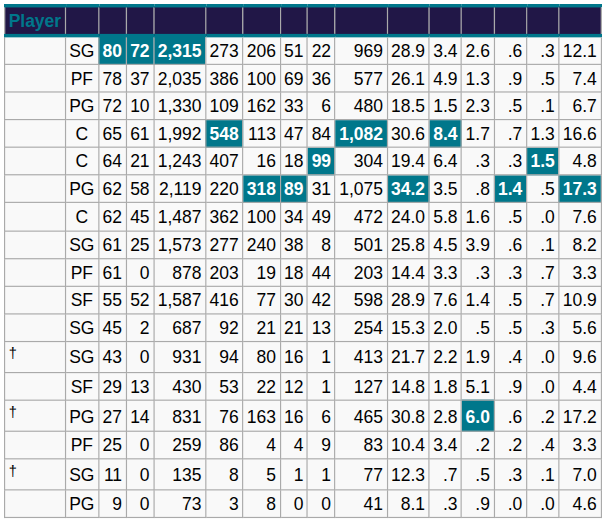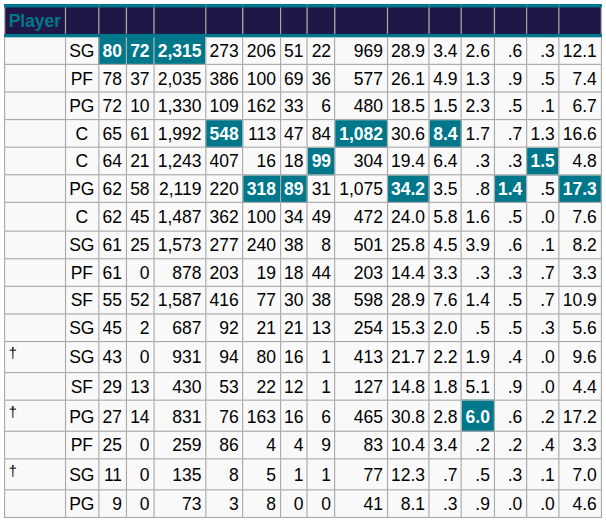 <table class="wikitable sortable" style="font-size: 95%; text-align:right;">
 <tr>
 <th style="background:#211747; color:#00778B; border-top:#00778B 3px solid; border-bottom:#00778B 3px solid;">Player</th>
 <th style="background:#211747; color:#00778B; border-top:#00778B 3px solid; border-bottom:#00778B 3px solid;"></th>
 <th style="background:#211747; color:#00778B; border-top:#00778B 3px solid; border-bottom:#00778B 3px solid;"></th>
 <th style="background:#211747; color:#00778B; border-top:#00778B 3px solid; border-bottom:#00778B 3px solid;"></th>
 <th style="background:#211747; color:#00778B; border-top:#00778B 3px solid; border-bottom:#00778B 3px solid;"></th>
 <th style="background:#211747; color:#00778B; border-top:#00778B 3px solid; border-bottom:#00778B 3px solid;"></th>
 <th style="background:#211747; color:#00778B; border-top:#00778B 3px solid; border-bottom:#00778B 3px solid;"></th>
 <th style="background:#211747; color:#00778B; border-top:#00778B 3px solid; border-bottom:#00778B 3px solid;"></th>
 <th style="background:#211747; color:#00778B; border-top:#00778B 3px solid; border-bottom:#00778B 3px solid;"></th>
 <th style="background:#211747; color:#00778B; border-top:#00778B 3px solid; border-bottom:#00778B 3px solid;"></th>
 <th style="background:#211747; color:#00778B; border-top:#00778B 3px solid; border-bottom:#00778B 3px solid;"></th>
 <th style="background:#211747; color:#00778B; border-top:#00778B 3px solid; border-bottom:#00778B 3px solid;"></th>
 <th style="background:#211747; color:#00778B; border-top:#00778B 3px solid; border-bottom:#00778B 3px solid;"></th>
 <th style="background:#211747; color:#00778B; border-top:#00778B 3px solid; border-bottom:#00778B 3px solid;"></th>
 <th style="background:#211747; color:#00778B; border-top:#00778B 3px solid; border-bottom:#00778B 3px solid;"></th>
 <th style="background:#211747; color:#00778B; border-top:#00778B 3px solid; border-bottom:#00778B 3px solid;"></th>
 </tr>
 <tr>
 <td style="text-align:left;"></td>
 <td style="text-align:center;">SG</td>
 <td style="background:#00778B; color:#FFFFFF;"><strong>80</strong></td>
 <td style="background:#00778B; color:#FFFFFF;"><strong>72</strong></td>
 <td style="background:#00778B; color:#FFFFFF;"><strong>2,315</strong></td>
 <td>273</td>
 <td>206</td>
 <td>51</td>
 <td>22</td>
 <td>969</td>
 <td>28.9</td>
 <td>3.4</td>
 <td>2.6</td>
 <td>.6</td>
 <td>.3</td>
 <td>12.1</td>
 </tr>
 <tr>
 <td style="text-align:left;"></td>
 <td style="text-align:center;">PF</td>
 <td>78</td>
 <td>37</td>
 <td>2,035</td>
 <td>386</td>
 <td>100</td>
 <td>69</td>
 <td>36</td>
 <td>577</td>
 <td>26.1</td>
 <td>4.9</td>
 <td>1.3</td>
 <td>.9</td>
 <td>.5</td>
 <td>7.4</td>
 </tr>
 <tr>
 <td style="text-align:left;"></td>
 <td style="text-align:center;">PG</td>
 <td>72</td>
 <td>10</td>
 <td>1,330</td>
 <td>109</td>
 <td>162</td>
 <td>33</td>
 <td>6</td>
 <td>480</td>
 <td>18.5</td>
 <td>1.5</td>
 <td>2.3</td>
 <td>.5</td>
 <td>.1</td>
 <td>6.7</td>
 </tr>
 <tr>
 <td style="text-align:left;"></td>
 <td style="text-align:center;">C</td>
 <td>65</td>
 <td>61</td>
 <td>1,992</td>
 <td style="background:#00778B; color:#FFFFFF;"><strong>548</strong></td>
 <td>113</td>
 <td>47</td>
 <td>84</td>
 <td style="background:#00778B; color:#FFFFFF;"><strong>1,082</strong></td>
 <td>30.6</td>
 <td style="background:#00778B; color:#FFFFFF;"><strong>8.4</strong></td>
 <td>1.7</td>
 <td>.7</td>
 <td>1.3</td>
 <td>16.6</td>
 </tr>
 <tr>
 <td style="text-align:left;"></td>
 <td style="text-align:center;">C</td>
 <td>64</td>
 <td>21</td>
 <td>1,243</td>
 <td>407</td>
 <td>16</td>
 <td>18</td>
 <td style="background:#00778B; color:#FFFFFF;"><strong>99</strong></td>
 <td>304</td>
 <td>19.4</td>
 <td>6.4</td>
 <td>.3</td>
 <td>.3</td>
 <td style="background:#00778B; color:#FFFFFF;"><strong>1.5</strong></td>
 <td>4.8</td>
 </tr>
 <tr>
 <td style="text-align:left;"></td>
 <td style="text-align:center;">PG</td>
 <td>62</td>
 <td>58</td>
 <td>2,119</td>
 <td>220</td>
 <td style="background:#00778B; color:#FFFFFF;"><strong>318</strong></td>
 <td style="background:#00778B; color:#FFFFFF;"><strong>89</strong></td>
 <td>31</td>
 <td>1,075</td>
 <td style="background:#00778B; color:#FFFFFF;"><strong>34.2</strong></td>
 <td>3.5</td>
 <td>.8</td>
 <td style="background:#00778B; color:#FFFFFF;"><strong>1.4</strong></td>
 <td>.5</td>
 <td style="background:#00778B; color:#FFFFFF;"><strong>17.3</strong></td>
 </tr>
 <tr>
 <td style="text-align:left;"></td>
 <td style="text-align:center;">C</td>
 <td>62</td>
 <td>45</td>
 <td>1,487</td>
 <td>362</td>
 <td>100</td>
 <td>34</td>
 <td>49</td>
 <td>472</td>
 <td>24.0</td>
 <td>5.8</td>
 <td>1.6</td>
 <td>.5</td>
 <td>.0</td>
 <td>7.6</td>
 </tr>
 <tr>
 <td style="text-align:left;"></td>
 <td style="text-align:center;">SG</td>
 <td>61</td>
 <td>25</td>
 <td>1,573</td>
 <td>277</td>
 <td>240</td>
 <td>38</td>
 <td>8</td>
 <td>501</td>
 <td>25.8</td>
 <td>4.5</td>
 <td>3.9</td>
 <td>.6</td>
 <td>.1</td>
 <td>8.2</td>
 </tr>
 <tr>
 <td style="text-align:left;"></td>
 <td style="text-align:center;">PF</td>
 <td>61</td>
 <td>0</td>
 <td>878</td>
 <td>203</td>
 <td>19</td>
 <td>18</td>
 <td>44</td>
 <td>203</td>
 <td>14.4</td>
 <td>3.3</td>
 <td>.3</td>
 <td>.3</td>
 <td>.7</td>
 <td>3.3</td>
 </tr>
 <tr>
 <td style="text-align:left;"></td>
 <td style="text-align:center;">SF</td>
 <td>55</td>
 <td>52</td>
 <td>1,587</td>
 <td>416</td>
 <td>77</td>
 <td>30</td>
-<td>42</td>
+<td>38</td>
 <td>598</td>
 <td>28.9</td>
 <td>7.6</td>
 <td>1.4</td>
 <td>.5</td>
 <td>.7</td>
 <td>10.9</td>
 </tr>
 <tr>
 <td style="text-align:left;"></td>
 <td style="text-align:center;">SG</td>
 <td>45</td>
 <td>2</td>
 <td>687</td>
 <td>92</td>
 <td>21</td>
 <td>21</td>
 <td>13</td>
 <td>254</td>
 <td>15.3</td>
 <td>2.0</td>
 <td>.5</td>
 <td>.5</td>
 <td>.3</td>
 <td>5.6</td>
 </tr>
 <tr>
 <td style="text-align:left;"><sup>†</sup></td>
 <td style="text-align:center;">SG</td>
 <td>43</td>
 <td>0</td>
 <td>931</td>
 <td>94</td>
 <td>80</td>
 <td>16</td>
 <td>1</td>
 <td>413</td>
 <td>21.7</td>
 <td>2.2</td>
 <td>1.9</td>
 <td>.4</td>
 <td>.0</td>
 <td>9.6</td>
 </tr>
 <tr>
 <td style="text-align:left;"></td>
 <td style="text-align:center;">SF</td>
 <td>29</td>
 <td>13</td>
 <td>430</td>
 <td>53</td>
 <td>22</td>
 <td>12</td>
 <td>1</td>
 <td>127</td>
 <td>14.8</td>
 <td>1.8</td>
 <td>5.1</td>
 <td>.9</td>
 <td>.0</td>
 <td>4.4</td>
 </tr>
 <tr>
 <td style="text-align:left;"><sup>†</sup></td>
 <td style="text-align:center;">PG</td>
 <td>27</td>
 <td>14</td>
 <td>831</td>
 <td>76</td>
 <td>163</td>
 <td>16</td>
 <td>6</td>
 <td>465</td>
 <td>30.8</td>
 <td>2.8</td>
 <td style="background:#00778B; color:#FFFFFF;"><strong>6.0</strong></td>
 <td>.6</td>
 <td>.2</td>
 <td>17.2</td>
 </tr>
 <tr>
 <td style="text-align:left;"></td>
 <td style="text-align:center;">PF</td>
 <td>25</td>
 <td>0</td>
 <td>259</td>
 <td>86</td>
 <td>4</td>
 <td>4</td>
 <td>9</td>
 <td>83</td>
 <td>10.4</td>
 <td>3.4</td>
 <td>.2</td>
 <td>.2</td>
 <td>.4</td>
 <td>3.3</td>
 </tr>
 <tr>
 <td style="text-align:left;"><sup>†</sup></td>
 <td style="text-align:center;">SG</td>
 <td>11</td>
 <td>0</td>
 <td>135</td>
 <td>8</td>
 <td>5</td>
 <td>1</td>
 <td>1</td>
 <td>77</td>
 <td>12.3</td>
 <td>.7</td>
 <td>.5</td>
 <td>.3</td>
 <td>.1</td>
 <td>7.0</td>
 </tr>
 <tr>
 <td style="text-align:left;"></td>
 <td style="text-align:center;">PG</td>
 <td>9</td>
 <td>0</td>
 <td>73</td>
 <td>3</td>
 <td>8</td>
 <td>0</td>
 <td>0</td>
 <td>41</td>
 <td>8.1</td>
 <td>.3</td>
 <td>.9</td>
 <td>.0</td>
 <td>.0</td>
 <td>4.6</td>
 </tr>
 </table>
